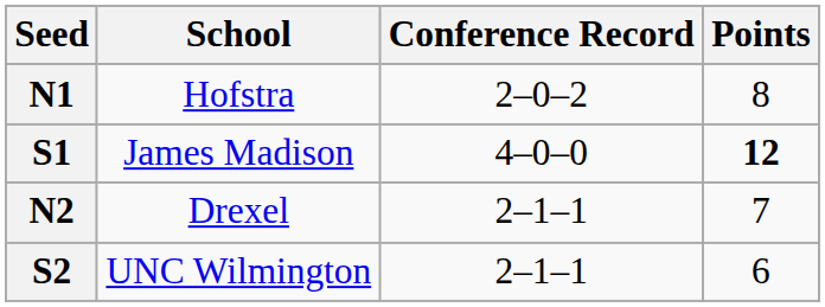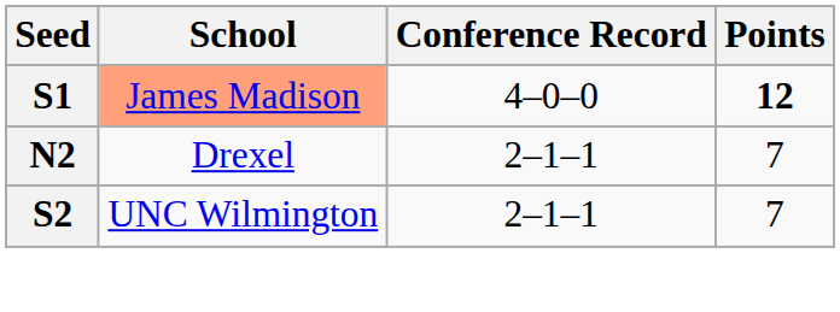 <table class="wikitable" style="text-align:center">
 <tr>
 <th>Seed</th>
 <th>School</th>
 <th>Conference Record</th>
 <th>Points</th>
 </tr>
 <tr>
-<th>N1</th>
-<td><a href='#'>Hofstra</a></td>
-<td>2–0–2</td>
-<td>8</td>
-</tr>
-<tr>
 <th>S1</th>
-<td><a href='#'>James Madison</a></td>
+<td style="background: lightsalmon;"><a href='#'>James Madison</a></td>
 <td>4–0–0</td>
 <td><strong>12</strong></td>
 </tr>
 <tr>
 <th>N2</th>
 <td><a href='#'>Drexel</a></td>
 <td>2–1–1</td>
 <td>7</td>
 </tr>
 <tr>
 <th>S2</th>
 <td><a href='#'>UNC Wilmington</a></td>
 <td>2–1–1</td>
-<td>6</td>
+<td>7</td>
 </tr>
 </table>
